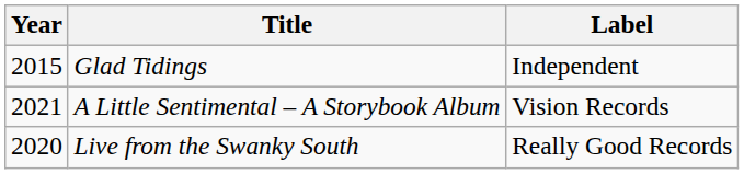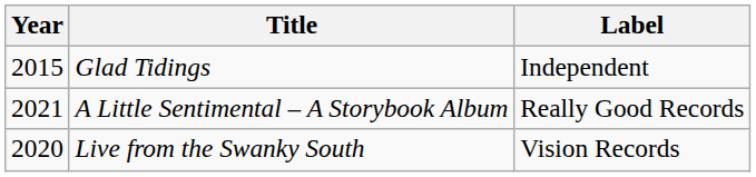 <table class="wikitable">
 <tr>
 <th>Year</th>
 <th>Title</th>
 <th>Label</th>
 </tr>
 <tr>
 <td>2015</td>
 <td><em>Glad Tidings</em></td>
 <td>Independent</td>
 </tr>
 <tr>
 <td>2021</td>
 <td><em>A Little Sentimental – A Storybook Album</em></td>
-<td>Vision Records</td>
+<td>Really Good Records</td>
 </tr>
 <tr>
 <td>2020</td>
 <td><em>Live from the Swanky South</em></td>
-<td>Really Good Records</td>
+<td>Vision Records</td>
 </tr>
 </table>
